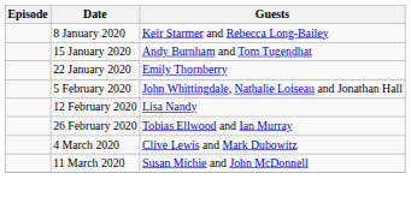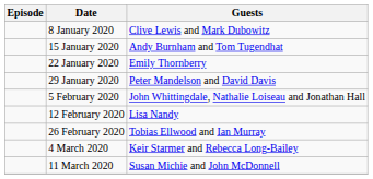 <table class="wikitable">
 <tr>
 <th>Episode</th>
 <th>Date</th>
 <th>Guests</th>
 </tr>
 <tr>
 <td></td>
 <td>8 January 2020</td>
-<td><a href='#'>Keir Starmer</a> and <a href='#'>Rebecca Long-Bailey</a></td>
+<td><a href='#'>Clive Lewis</a> and <a href='#'>Mark Dubowitz</a></td>
 </tr>
 <tr>
 <td></td>
 <td>15 January 2020</td>
 <td><a href='#'>Andy Burnham</a> and <a href='#'>Tom Tugendhat</a></td>
 </tr>
 <tr>
 <td></td>
 <td>22 January 2020</td>
 <td><a href='#'>Emily Thornberry</a></td>
+</tr>
+<tr>
+<td></td>
+<td>29 January 2020</td>
+<td><a href='#'>Peter Mandelson</a> and <a href='#'>David Davis</a></td>
 </tr>
 <tr>
 <td></td>
 <td>5 February 2020</td>
 <td><a href='#'>John Whittingdale</a>, <a href='#'>Nathalie Loiseau</a> and Jonathan Hall</td>
 </tr>
 <tr>
 <td></td>
 <td>12 February 2020</td>
 <td><a href='#'>Lisa Nandy</a></td>
 </tr>
 <tr>
 <td></td>
 <td>26 February 2020</td>
 <td><a href='#'>Tobias Ellwood</a> and <a href='#'>Ian Murray</a></td>
 </tr>
 <tr>
 <td></td>
 <td>4 March 2020</td>
-<td><a href='#'>Clive Lewis</a> and <a href='#'>Mark Dubowitz</a></td>
+<td><a href='#'>Keir Starmer</a> and <a href='#'>Rebecca Long-Bailey</a></td>
 </tr>
 <tr>
 <td></td>
 <td>11 March 2020</td>
 <td><a href='#'>Susan Michie</a> and <a href='#'>John McDonnell</a></td>
 </tr>
 <tr>
 </tr>
 </table>
